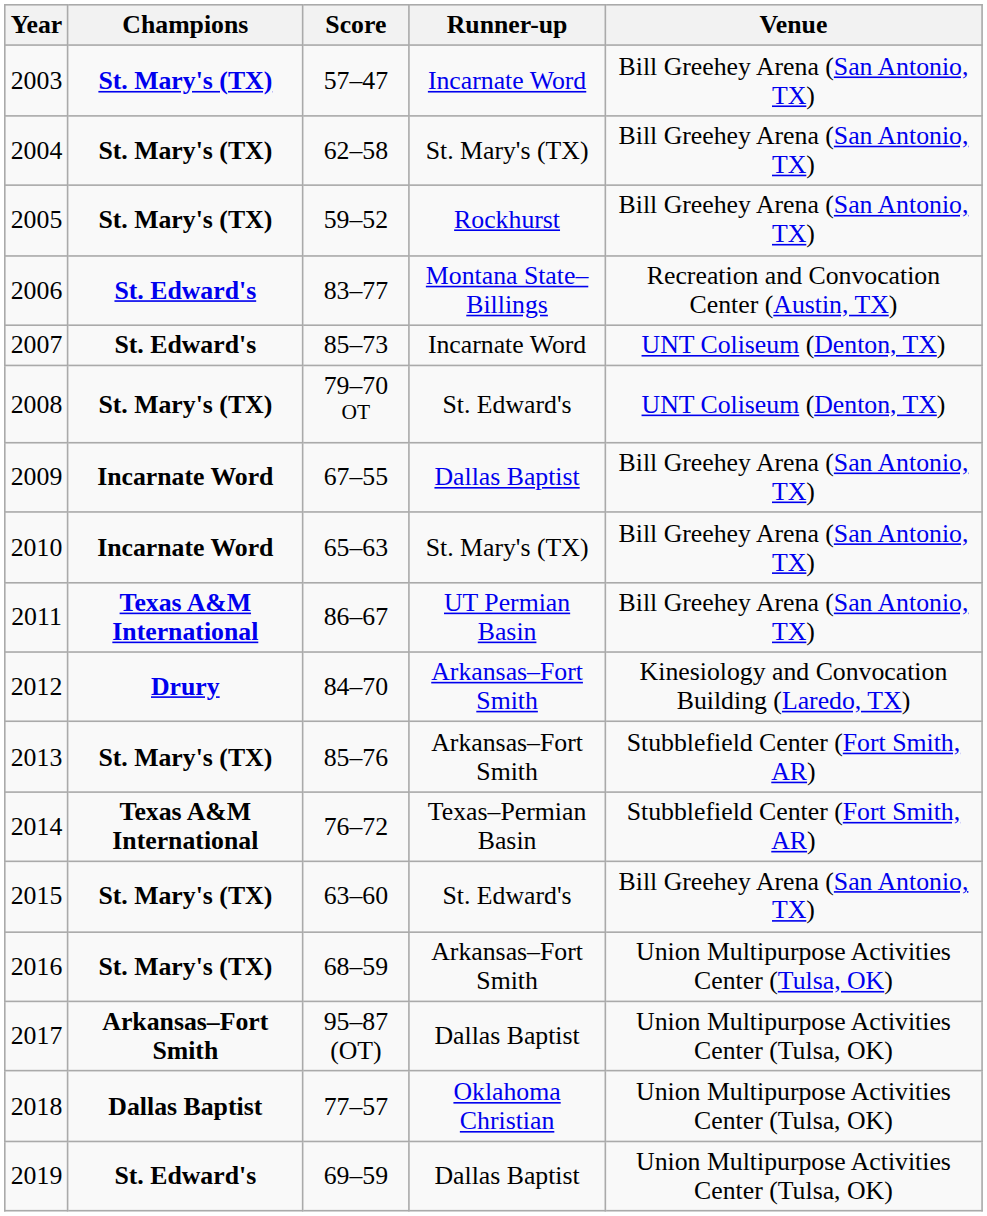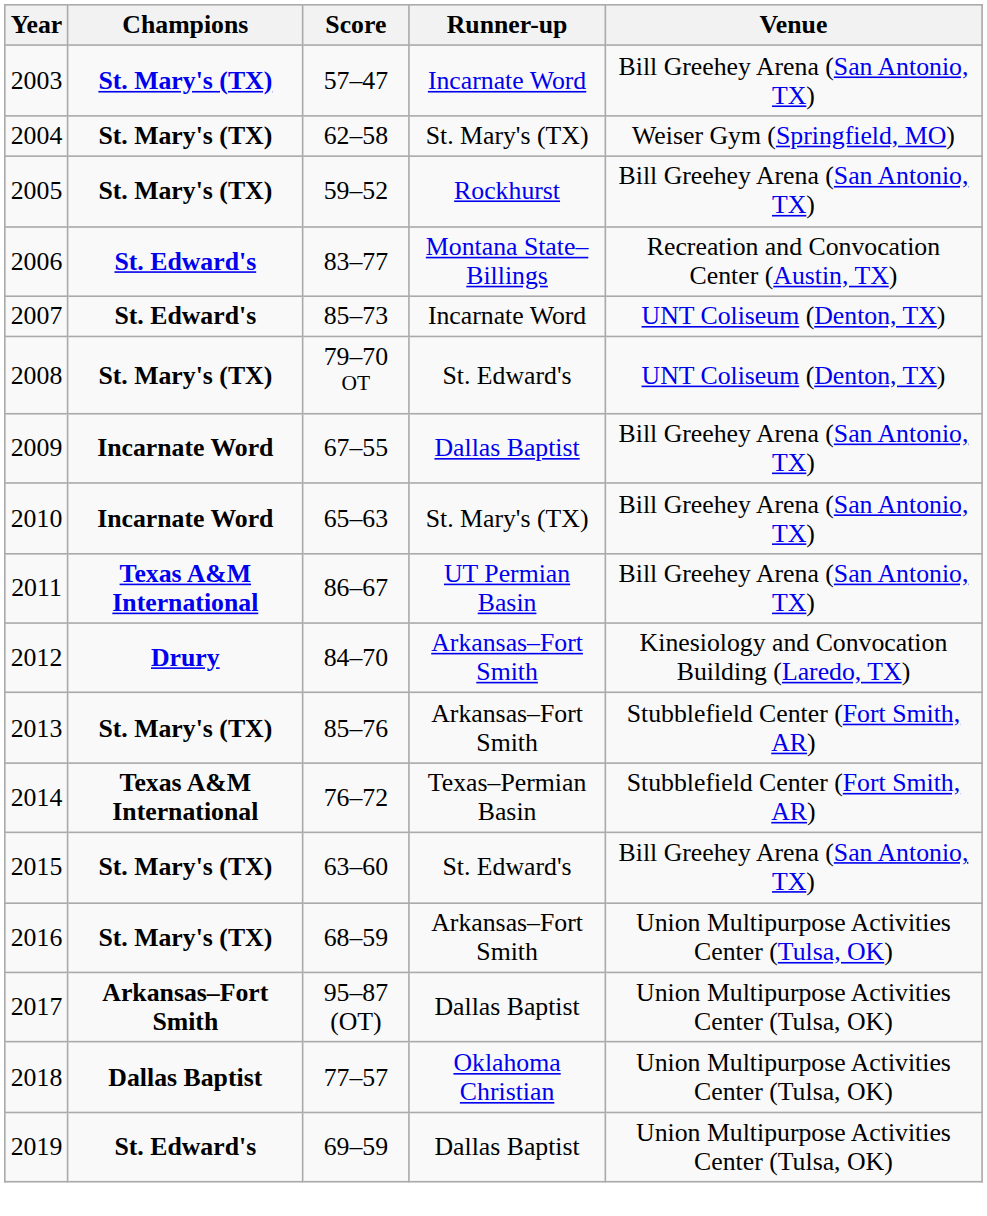 <table class="wikitable sortable">
 <tr>
 <th>Year</th>
 <th>Champions</th>
 <th>Score</th>
 <th>Runner-up</th>
 <th>Venue</th>
 </tr>
 <tr align=center>
 <td>2003</td>
 <td><strong><a href='#'>St. Mary's (TX)</a></strong></td>
 <td>57–47</td>
 <td><a href='#'>Incarnate Word</a></td>
 <td>Bill Greehey Arena (<a href='#'>San Antonio, TX</a>)</td>
 </tr>
 <tr align=center>
 <td>2004</td>
 <td><strong>St. Mary's (TX)</strong></td>
 <td>62–58</td>
 <td>St. Mary's (TX)</td>
-<td>Bill Greehey Arena (<a href='#'>San Antonio, TX</a>)</td>
+<td>Weiser Gym (<a href='#'>Springfield, MO</a>)</td>
 </tr>
 <tr align=center>
 <td>2005</td>
 <td><strong>St. Mary's (TX)</strong></td>
 <td>59–52</td>
 <td><a href='#'>Rockhurst</a></td>
 <td>Bill Greehey Arena (<a href='#'>San Antonio, TX</a>)</td>
 </tr>
 <tr align=center>
 <td>2006</td>
 <td><strong><a href='#'>St. Edward's</a></strong></td>
 <td>83–77</td>
 <td><a href='#'>Montana State–Billings</a></td>
 <td>Recreation and Convocation Center (<a href='#'>Austin, TX</a>)</td>
 </tr>
 <tr align=center>
 <td>2007</td>
 <td><strong>St. Edward's</strong></td>
 <td>85–73</td>
 <td>Incarnate Word</td>
 <td><a href='#'>UNT Coliseum</a> (<a href='#'>Denton, TX</a>)</td>
 </tr>
 <tr align=center>
 <td>2008</td>
 <td><strong>St. Mary's (TX)</strong></td>
 <td>79–70 <sup>OT</sup></td>
 <td>St. Edward's</td>
 <td><a href='#'>UNT Coliseum</a> (<a href='#'>Denton, TX</a>)</td>
 </tr>
 <tr align=center>
 <td>2009</td>
 <td><strong>Incarnate Word</strong></td>
 <td>67–55</td>
 <td><a href='#'>Dallas Baptist</a></td>
 <td>Bill Greehey Arena (<a href='#'>San Antonio, TX</a>)</td>
 </tr>
 <tr align=center>
 <td>2010</td>
 <td><strong>Incarnate Word</strong></td>
 <td>65–63</td>
 <td>St. Mary's (TX)</td>
 <td>Bill Greehey Arena (<a href='#'>San Antonio, TX</a>)</td>
 </tr>
 <tr align=center>
 <td>2011</td>
 <td><strong><a href='#'>Texas A&M International</a></strong></td>
 <td>86–67</td>
 <td><a href='#'>UT Permian Basin</a></td>
 <td>Bill Greehey Arena (<a href='#'>San Antonio, TX</a>)</td>
 </tr>
 <tr align=center>
 <td>2012</td>
 <td><strong><a href='#'>Drury</a></strong></td>
 <td>84–70</td>
 <td><a href='#'>Arkansas–Fort Smith</a></td>
 <td>Kinesiology and Convocation Building (<a href='#'>Laredo, TX</a>)</td>
 </tr>
 <tr align=center>
 <td>2013</td>
 <td><strong>St. Mary's (TX)</strong></td>
 <td>85–76</td>
 <td>Arkansas–Fort Smith</td>
 <td>Stubblefield Center (<a href='#'>Fort Smith, AR</a>)</td>
 </tr>
 <tr align=center>
 <td>2014</td>
 <td><strong>Texas A&M International</strong></td>
 <td>76–72</td>
 <td>Texas–Permian Basin</td>
 <td>Stubblefield Center (<a href='#'>Fort Smith, AR</a>)</td>
 </tr>
 <tr align=center>
 <td>2015</td>
 <td><strong>St. Mary's (TX)</strong></td>
 <td>63–60</td>
 <td>St. Edward's</td>
 <td>Bill Greehey Arena (<a href='#'>San Antonio, TX</a>)</td>
 </tr>
 <tr align=center>
 <td>2016</td>
 <td><strong>St. Mary's (TX)</strong></td>
 <td>68–59</td>
 <td>Arkansas–Fort Smith</td>
 <td>Union Multipurpose Activities Center (<a href='#'>Tulsa, OK</a>)</td>
 </tr>
 <tr align=center>
 <td>2017</td>
 <td><strong>Arkansas–Fort Smith</strong></td>
 <td>95–87 (OT)</td>
 <td>Dallas Baptist</td>
 <td>Union Multipurpose Activities Center (Tulsa, OK)</td>
 </tr>
 <tr align=center>
 <td>2018</td>
 <td><strong>Dallas Baptist</strong></td>
 <td>77–57</td>
 <td><a href='#'>Oklahoma Christian</a></td>
 <td>Union Multipurpose Activities Center (Tulsa, OK)</td>
 </tr>
 <tr align=center>
 <td>2019</td>
 <td><strong>St. Edward's</strong></td>
 <td>69–59</td>
 <td>Dallas Baptist</td>
 <td>Union Multipurpose Activities Center (Tulsa, OK)</td>
 </tr>
 </table>
